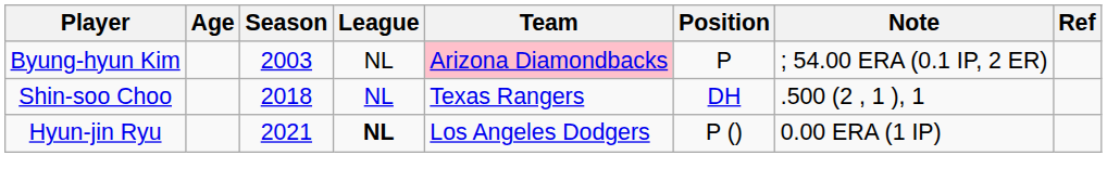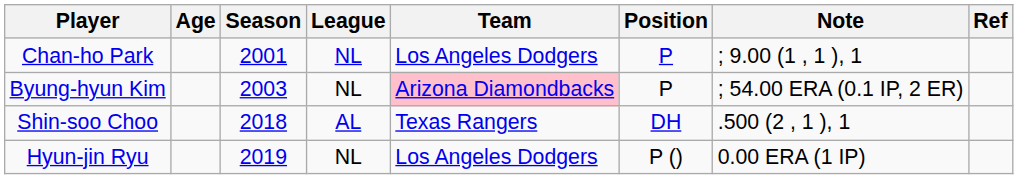 <table class="wikitable plainrowheaders" style="text-align:center;">
 <tr>
 <th>Player</th>
 <th>Age</th>
 <th>Season</th>
 <th>League</th>
 <th>Team</th>
 <th>Position</th>
 <th>Note</th>
 <th>Ref</th>
+</tr>
+<tr>
+<td><a href='#'>Chan-ho Park</a></td>
+<td></td>
+<td><a href='#'>2001</a></td>
+<td><a href='#'>NL</a></td>
+<td align=left><a href='#'>Los Angeles Dodgers</a></td>
+<td><a href='#'>P</a></td>
+<td align=left>; 9.00  (1 , 1 ), 1 </td>
+<td></td>
 </tr>
 <tr>
 <td><a href='#'>Byung-hyun Kim</a></td>
 <td></td>
 <td><a href='#'>2003</a></td>
 <td>NL</td>
 <td align=left style="background: pink;"><a href='#'>Arizona Diamondbacks</a></td>
 <td>P</td>
 <td align=left>; 54.00 ERA (0.1 IP, 2 ER)</td>
 <td></td>
 </tr>
 <tr>
 <td><a href='#'>Shin-soo Choo</a></td>
 <td></td>
 <td><a href='#'>2018</a></td>
-<td><a href='#'>NL</a></td>
+<td><a href='#'>AL</a></td>
 <td align=left><a href='#'>Texas Rangers</a></td>
 <td><a href='#'>DH</a></td>
 <td align=left>.500  (2 , 1 ), 1 </td>
 <td></td>
 </tr>
 <tr>
 <td><a href='#'>Hyun-jin Ryu</a></td>
 <td></td>
-<td><a href='#'>2021</a></td>
-<td><strong>NL</strong></td>
+<td><a href='#'>2019</a></td>
+<td>NL</td>
 <td align=left><a href='#'>Los Angeles Dodgers</a></td>
 <td>P ()</td>
 <td align=left>0.00 ERA (1 IP)</td>
 <td></td>
 </tr>
 </table>
